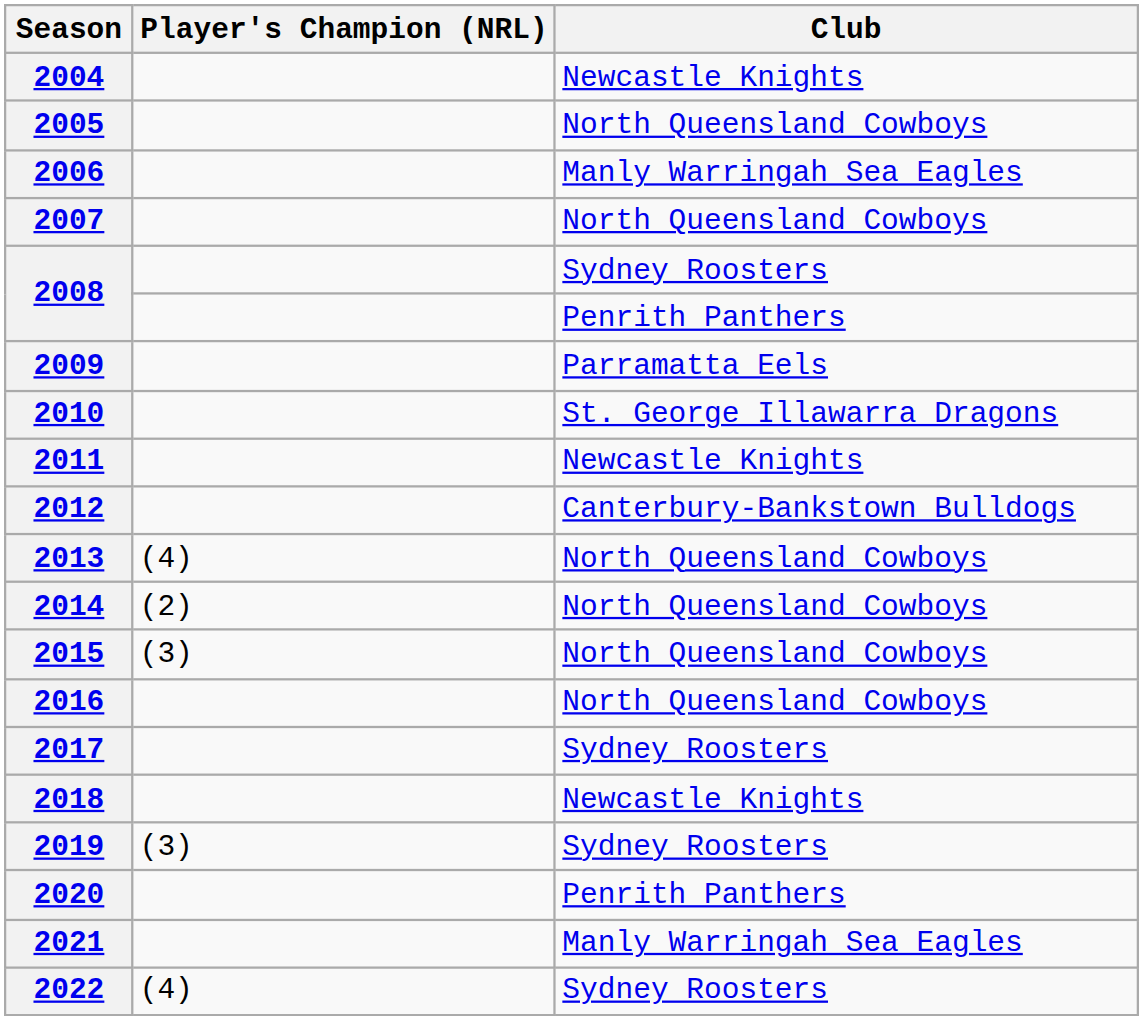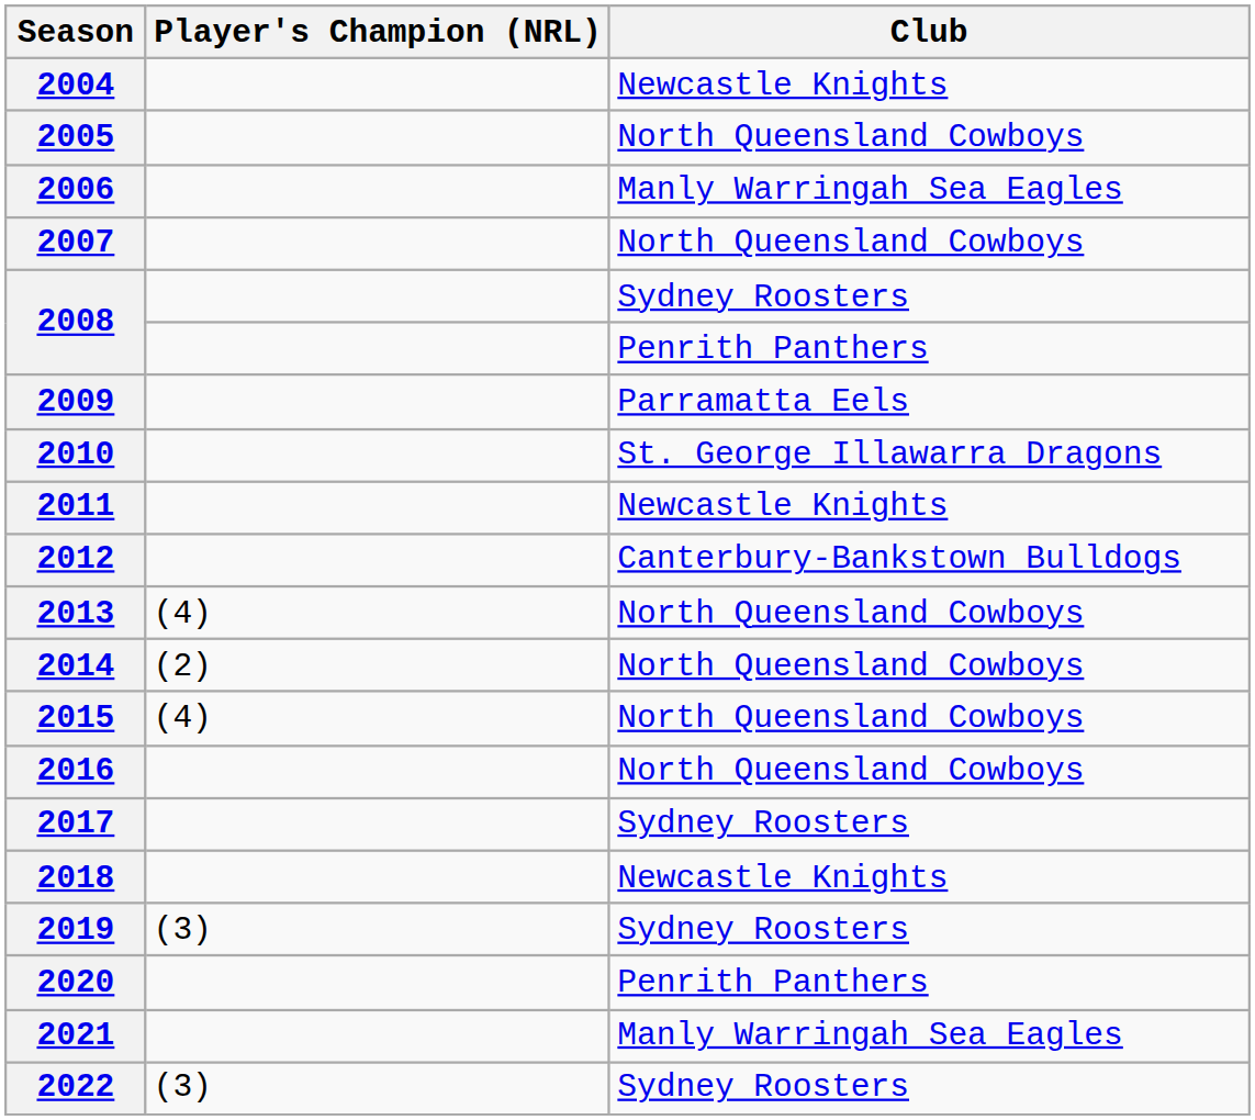 <table class="wikitable" style="text-align:left;">
 <tr>
 <th width="50">Season</th>
 <th width="180">Player's Champion (NRL)</th>
 <th width="250">Club</th>
 </tr>
 <tr>
 <th><a href='#'>2004</a></th>
 <td></td>
 <td> <a href='#'>Newcastle Knights</a></td>
 </tr>
 <tr>
 <th><a href='#'>2005</a></th>
 <td></td>
 <td> <a href='#'>North Queensland Cowboys</a></td>
 </tr>
 <tr>
 <th><a href='#'>2006</a></th>
 <td></td>
 <td> <a href='#'>Manly Warringah Sea Eagles</a></td>
 </tr>
 <tr>
 <th><a href='#'>2007</a></th>
 <td></td>
 <td> <a href='#'>North Queensland Cowboys</a></td>
 </tr>
 <tr>
 <th rowspan=2><a href='#'>2008</a></th>
 <td></td>
 <td> <a href='#'>Sydney Roosters</a></td>
 </tr>
 <tr>
 <td></td>
 <td> <a href='#'>Penrith Panthers</a></td>
 </tr>
 <tr>
 <th><a href='#'>2009</a></th>
 <td></td>
 <td> <a href='#'>Parramatta Eels</a></td>
 </tr>
 <tr>
 <th><a href='#'>2010</a></th>
 <td></td>
 <td> <a href='#'>St. George Illawarra Dragons</a></td>
 </tr>
 <tr>
 <th><a href='#'>2011</a></th>
 <td></td>
 <td> <a href='#'>Newcastle Knights</a></td>
 </tr>
 <tr>
 <th><a href='#'>2012</a></th>
 <td></td>
 <td> <a href='#'>Canterbury-Bankstown Bulldogs</a></td>
 </tr>
 <tr>
 <th><a href='#'>2013</a></th>
 <td> (4)</td>
 <td> <a href='#'>North Queensland Cowboys</a></td>
 </tr>
 <tr>
 <th><a href='#'>2014</a></th>
 <td> (2)</td>
 <td> <a href='#'>North Queensland Cowboys</a></td>
 </tr>
 <tr>
 <th><a href='#'>2015</a></th>
-<td> (3)</td>
+<td> (4)</td>
 <td> <a href='#'>North Queensland Cowboys</a></td>
 </tr>
 <tr>
 <th><a href='#'>2016</a></th>
 <td></td>
 <td> <a href='#'>North Queensland Cowboys</a></td>
 </tr>
 <tr>
 <th><a href='#'>2017</a></th>
 <td></td>
 <td> <a href='#'>Sydney Roosters</a></td>
 </tr>
 <tr>
 <th><a href='#'>2018</a></th>
 <td></td>
 <td> <a href='#'>Newcastle Knights</a></td>
 </tr>
 <tr>
 <th><a href='#'>2019</a></th>
 <td> (3)</td>
 <td> <a href='#'>Sydney Roosters</a></td>
 </tr>
 <tr>
 <th><a href='#'>2020</a></th>
 <td></td>
 <td> <a href='#'>Penrith Panthers</a></td>
 </tr>
 <tr>
 <th><a href='#'>2021</a></th>
 <td></td>
 <td> <a href='#'>Manly Warringah Sea Eagles</a></td>
 </tr>
 <tr>
 <th><a href='#'>2022</a></th>
-<td> (4)</td>
+<td> (3)</td>
 <td> <a href='#'>Sydney Roosters</a></td>
 </tr>
 <tr>
 </tr>
 </table>
